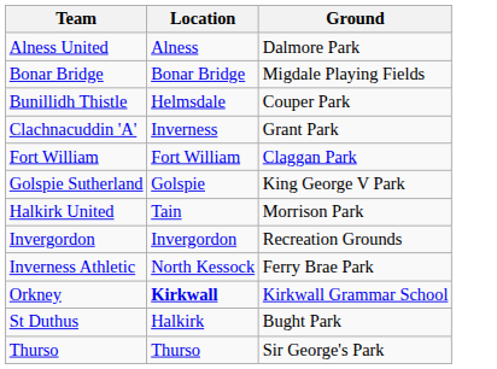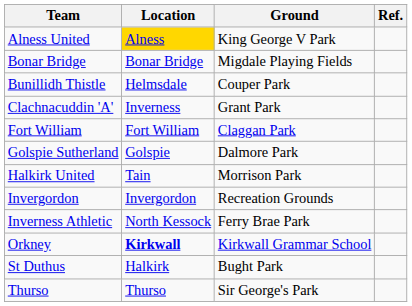 <table class="wikitable sortable">
 <tr>
 <th>Team</th>
 <th>Location</th>
 <th>Ground</th>
+<th>Ref.</th>
 </tr>
 <tr>
 <td><a href='#'>Alness United</a></td>
-<td><a href='#'>Alness</a></td>
-<td>Dalmore Park</td>
+<td style="background: gold;"><a href='#'>Alness</a></td>
+<td>King George V Park</td>
+<td></td>
 </tr>
 <tr>
 <td><a href='#'>Bonar Bridge</a></td>
 <td><a href='#'>Bonar Bridge</a></td>
 <td>Migdale Playing Fields</td>
+<td></td>
 </tr>
 <tr>
 <td><a href='#'>Bunillidh Thistle</a></td>
 <td><a href='#'>Helmsdale</a></td>
 <td>Couper Park</td>
+<td></td>
 </tr>
 <tr>
 <td><a href='#'>Clachnacuddin 'A'</a></td>
 <td><a href='#'>Inverness</a></td>
 <td>Grant Park</td>
+<td></td>
 </tr>
 <tr>
 <td><a href='#'>Fort William</a></td>
 <td><a href='#'>Fort William</a></td>
 <td><a href='#'>Claggan Park</a></td>
+<td></td>
 </tr>
 <tr>
 <td><a href='#'>Golspie Sutherland</a></td>
 <td><a href='#'>Golspie</a></td>
-<td>King George V Park</td>
+<td>Dalmore Park</td>
+<td></td>
 </tr>
 <tr>
 <td><a href='#'>Halkirk United</a></td>
 <td><a href='#'>Tain</a></td>
 <td>Morrison Park</td>
+<td></td>
 </tr>
 <tr>
 <td><a href='#'>Invergordon</a></td>
 <td><a href='#'>Invergordon</a></td>
 <td>Recreation Grounds</td>
+<td></td>
 </tr>
 <tr>
 <td><a href='#'>Inverness Athletic</a></td>
 <td><a href='#'>North Kessock</a></td>
 <td>Ferry Brae Park</td>
+<td></td>
 </tr>
 <tr>
 <td><a href='#'>Orkney</a></td>
 <td><strong><a href='#'>Kirkwall</a></strong></td>
 <td><a href='#'>Kirkwall Grammar School</a></td>
+<td></td>
 </tr>
 <tr>
 <td><a href='#'>St Duthus</a></td>
 <td><a href='#'>Halkirk</a></td>
 <td>Bught Park</td>
+<td></td>
 </tr>
 <tr>
 <td><a href='#'>Thurso</a></td>
 <td><a href='#'>Thurso</a></td>
 <td>Sir George's Park</td>
+<td></td>
 </tr>
 </table>
